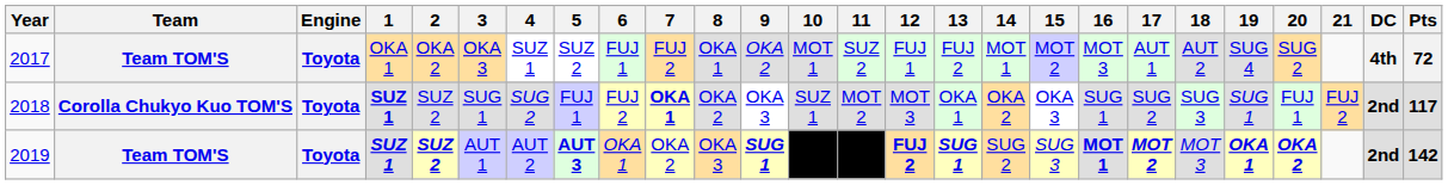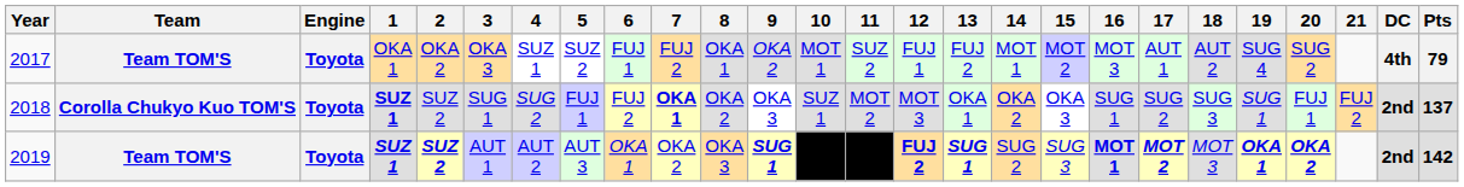 <table class="wikitable" style="text-align:center; font-size:85%">
 <tr>
 <th>Year</th>
 <th>Team</th>
 <th>Engine</th>
 <th>1</th>
 <th>2</th>
 <th>3</th>
 <th>4</th>
 <th>5</th>
 <th>6</th>
 <th>7</th>
 <th>8</th>
 <th>9</th>
 <th>10</th>
 <th>11</th>
 <th>12</th>
 <th>13</th>
 <th>14</th>
 <th>15</th>
 <th>16</th>
 <th>17</th>
 <th>18</th>
 <th>19</th>
 <th>20</th>
 <th>21</th>
 <th>DC</th>
 <th>Pts</th>
 </tr>
 <tr>
 <td><a href='#'>2017</a></td>
 <th><a href='#'>Team TOM'S</a></th>
 <th><a href='#'>Toyota</a></th>
 <td style="background:#FFDF9F;"><a href='#'>OKA<br>1</a><br></td>
 <td style="background:#FFDF9F;"><a href='#'>OKA<br>2</a><br></td>
 <td style="background:#FFDF9F;"><a href='#'>OKA<br>3</a><br></td>
 <td style="background:#FFFFFF;"><a href='#'>SUZ<br>1</a><br></td>
 <td style="background:#FFFFFF;"><a href='#'>SUZ<br>2</a><br></td>
 <td style="background:#DFFFDF;"><a href='#'>FUJ<br>1</a><br></td>
 <td style="background:#FFDF9F;"><a href='#'>FUJ<br>2</a><br></td>
 <td style="background:#DFDFDF;"><a href='#'>OKA<br>1</a><br></td>
 <td style="background:#DFDFDF;"><em><a href='#'>OKA<br>2</a></em><br></td>
 <td style="background:#DFDFDF;"><a href='#'>MOT<br>1</a><br></td>
 <td style="background:#DFFFDF;"><a href='#'>SUZ<br>2</a><br></td>
 <td style="background:#DFFFDF;"><a href='#'>FUJ<br>1</a><br></td>
 <td style="background:#DFFFDF;"><a href='#'>FUJ<br>2</a><br></td>
 <td style="background:#DFFFDF;"><a href='#'>MOT<br>1</a><br></td>
 <td style="background:#CFCFFF;"><a href='#'>MOT<br>2</a><br></td>
 <td style="background:#DFFFDF;"><a href='#'>MOT<br>3</a><br></td>
 <td style="background:#DFFFDF;"><a href='#'>AUT<br>1</a><br></td>
 <td style="background:#DFDFDF;"><a href='#'>AUT<br>2</a><br></td>
 <td style="background:#DFDFDF;"><a href='#'>SUG<br>4</a><br></td>
 <td style="background:#FFDF9F;"><a href='#'>SUG<br>2</a><br></td>
 <td></td>
 <th>4th</th>
-<th>72</th>
+<th>79</th>
 </tr>
 <tr>
 <td><a href='#'>2018</a></td>
 <th><a href='#'>Corolla Chukyo Kuo TOM'S</a></th>
 <th><a href='#'>Toyota</a></th>
 <td style="background:#DFDFDF;"><strong><a href='#'>SUZ<br>1</a></strong><br></td>
 <td style="background:#DFDFDF;"><a href='#'>SUZ<br>2</a><br></td>
 <td style="background:#DFDFDF;"><a href='#'>SUG<br>1</a><br></td>
 <td style="background:#DFDFDF;"><em><a href='#'>SUG<br>2</a></em><br></td>
 <td style="background:#CFCFFF;"><a href='#'>FUJ<br>1</a><br></td>
 <td style="background:#FFFFBF;"><a href='#'>FUJ<br>2</a><br></td>
 <td style="background:#FFFFBF;"><strong><a href='#'>OKA<br>1</a></strong><br></td>
 <td style="background:#DFDFDF;"><a href='#'>OKA<br>2</a><br></td>
 <td style="background:#FFFFFF;"><a href='#'>OKA<br>3</a><br></td>
 <td style="background:#DFDFDF;"><a href='#'>SUZ<br>1</a><br></td>
 <td style="background:#DFDFDF;"><a href='#'>MOT<br>2</a><br></td>
 <td style="background:#DFDFDF;"><a href='#'>MOT<br>3</a><br></td>
 <td style="background:#DFFFDF;"><a href='#'>OKA<br>1</a><br></td>
 <td style="background:#FFDF9F;"><a href='#'>OKA<br>2</a><br></td>
 <td style="background:#FFFFFF;"><a href='#'>OKA<br>3</a><br></td>
 <td style="background:#DFDFDF;"><a href='#'>SUG<br>1</a><br></td>
 <td style="background:#DFDFDF;"><a href='#'>SUG<br>2</a><br></td>
 <td style="background:#DFFFDF;"><a href='#'>SUG<br>3</a><br></td>
 <td style="background:#DFDFDF;"><em><a href='#'>SUG<br>1</a></em><br></td>
 <td style="background:#DFFFDF;"><a href='#'>FUJ<br>1</a><br></td>
 <td style="background:#FFDF9F;"><a href='#'>FUJ<br>2</a><br></td>
 <th style="background:#DFDFDF;">2nd</th>
-<th style="background:#DFDFDF;">117</th>
+<th style="background:#DFDFDF;">137</th>
 </tr>
 <tr>
 <td><a href='#'>2019</a></td>
 <th><a href='#'>Team TOM'S</a></th>
 <th><a href='#'>Toyota</a></th>
 <td style="background:#DFDFDF;"><strong><em><a href='#'>SUZ<br>1</a></em></strong><br></td>
 <td style="background:#FFFFBF;"><strong><em><a href='#'>SUZ<br>2</a></em></strong><br></td>
 <td style="background:#CFCFFF;"><a href='#'>AUT<br>1</a><br></td>
 <td style="background:#CFCFFF;"><a href='#'>AUT<br>2</a><br></td>
-<td style="background:#DFFFDF;"><strong><a href='#'>AUT<br>3</a><br></strong></td>
+<td style="background:#DFFFDF;"><a href='#'>AUT<br>3</a><br></td>
 <td style="background:#FFDF9F;"><em><a href='#'>OKA<br>1</a></em><br></td>
 <td style="background:#FFFFBF;"><a href='#'>OKA<br>2</a><br></td>
 <td style="background:#FFDF9F;"><a href='#'>OKA<br>3</a><br></td>
 <td style="background:#FFFFBF;"><strong><em><a href='#'>SUG<br>1</a></em></strong><br></td>
 <td style="background:#000000; color:#ffffff"><strong><a href='#'></a></strong><br></td>
 <td style="background:#000000; color:#ffffff"><strong><a href='#'></a></strong><br></td>
 <td style="background:#FFDF9F;"><strong><a href='#'>FUJ<br>2</a></strong><br></td>
 <td style="background:#FFFFBF;"><strong><em><a href='#'>SUG<br>1</a></em></strong><br></td>
 <td style="background:#FFDF9F;"><a href='#'>SUG<br>2</a><br></td>
 <td style="background:#FFFFBF;"><em><a href='#'>SUG<br>3</a></em><br></td>
 <td style="background:#DFDFDF;"><strong><a href='#'>MOT<br>1</a><br></strong></td>
 <td style="background:#FFFFBF;"><strong><em><a href='#'>MOT<br>2</a></em></strong><br></td>
 <td style="background:#DFDFDF;"><em><a href='#'>MOT<br>3</a></em><br></td>
 <td style="background:#FFFFBF;"><strong><em><a href='#'>OKA<br>1</a></em></strong><br></td>
 <td style="background:#FFFFBF;"><strong><em><a href='#'>OKA<br>2</a></em></strong><br></td>
 <td></td>
 <th style="background:#DFDFDF;">2nd</th>
 <th style="background:#DFDFDF;">142</th>
 </tr>
 </table>
